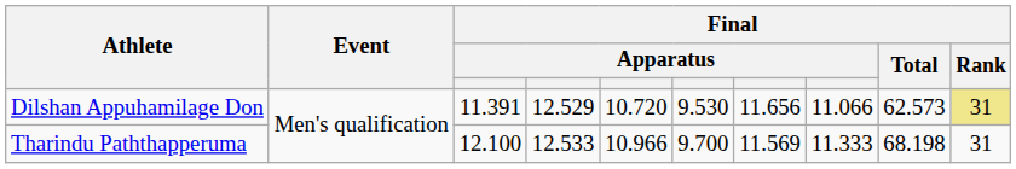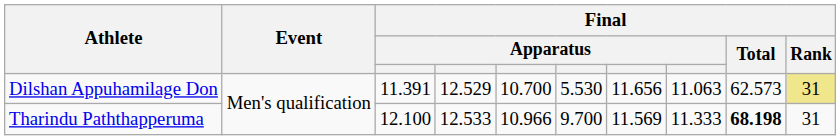 <table class="wikitable" style="font-size:90%">
 <tr>
 <th rowspan=3>Athlete</th>
 <th rowspan=3>Event</th>
 <th colspan=8>Final</th>
 </tr>
 <tr style="font-size:95%">
 <th colspan=6>Apparatus</th>
 <th rowspan=2>Total</th>
 <th rowspan=2>Rank</th>
 </tr>
 <tr style="font-size:95%">
 <th></th>
 <th></th>
 <th></th>
 <th></th>
 <th></th>
 <th></th>
 </tr>
 <tr align=center>
 <td align=left><a href='#'>Dilshan Appuhamilage Don</a></td>
 <td align=left rowspan=2>Men's qualification</td>
 <td>11.391</td>
 <td>12.529</td>
-<td>10.720</td>
-<td>9.530</td>
+<td>10.700</td>
+<td>5.530</td>
 <td>11.656</td>
-<td>11.066</td>
+<td>11.063</td>
 <td>62.573</td>
 <td style="background: khaki;">31</td>
 </tr>
 <tr align=center>
 <td align=left><a href='#'>Tharindu Paththapperuma</a></td>
 <td>12.100</td>
 <td>12.533</td>
 <td>10.966</td>
 <td>9.700</td>
 <td>11.569</td>
 <td>11.333</td>
-<td>68.198</td>
+<td><strong>68.198</strong></td>
 <td>31</td>
 </tr>
 </table>
